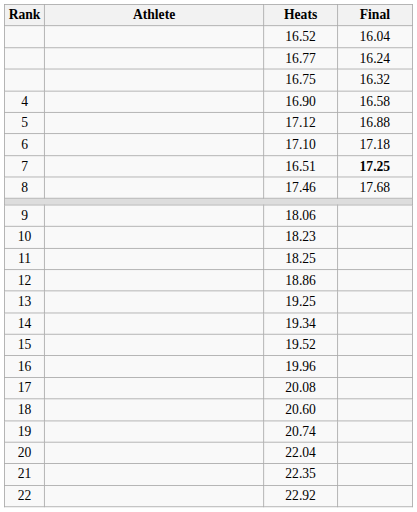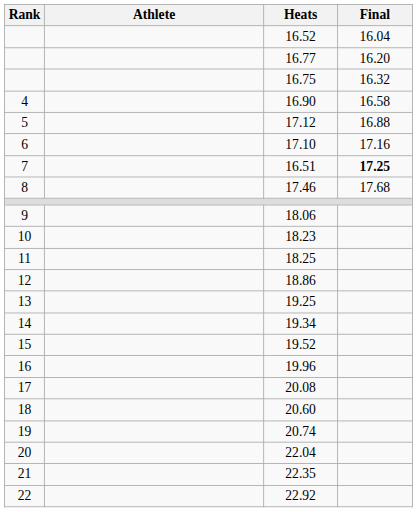 <table class=wikitable style="text-align:center">
 <tr>
 <th width=40>Rank</th>
 <th width=250>Athlete</th>
 <th width=80>Heats</th>
 <th width=80>Final</th>
 </tr>
 <tr>
 <td></td>
 <td align=left></td>
 <td>16.52</td>
 <td>16.04</td>
 </tr>
 <tr>
 <td></td>
 <td align=left></td>
 <td>16.77</td>
-<td>16.24</td>
+<td>16.20</td>
 </tr>
 <tr>
 <td></td>
 <td align=left></td>
 <td>16.75</td>
 <td>16.32</td>
 </tr>
 <tr>
 <td>4</td>
 <td align=left></td>
 <td>16.90</td>
 <td>16.58</td>
 </tr>
 <tr>
 <td>5</td>
 <td align=left></td>
 <td>17.12</td>
 <td>16.88</td>
 </tr>
 <tr>
 <td>6</td>
 <td align=left></td>
 <td>17.10</td>
-<td>17.18</td>
+<td>17.16</td>
 </tr>
 <tr>
 <td>7</td>
 <td align=left></td>
 <td>16.51</td>
 <td><strong>17.25</strong></td>
 </tr>
 <tr>
 <td>8</td>
 <td align=left></td>
 <td>17.46</td>
 <td>17.68</td>
 </tr>
 <tr bgcolor=#DDDDDD>
 <td colspan=4></td>
 </tr>
 <tr>
 <td>9</td>
 <td align=left></td>
 <td>18.06</td>
 <td></td>
 </tr>
 <tr>
 <td>10</td>
 <td align=left></td>
 <td>18.23</td>
 <td></td>
 </tr>
 <tr>
 <td>11</td>
 <td align=left></td>
 <td>18.25</td>
 <td></td>
 </tr>
 <tr>
 <td>12</td>
 <td align=left></td>
 <td>18.86</td>
 <td></td>
 </tr>
 <tr>
 <td>13</td>
 <td align=left></td>
 <td>19.25</td>
 <td></td>
 </tr>
 <tr>
 <td>14</td>
 <td align=left></td>
 <td>19.34</td>
 <td></td>
 </tr>
 <tr>
 <td>15</td>
 <td align=left></td>
 <td>19.52</td>
 <td></td>
 </tr>
 <tr>
 <td>16</td>
 <td align=left></td>
 <td>19.96</td>
 <td></td>
 </tr>
 <tr>
 <td>17</td>
 <td align=left></td>
 <td>20.08</td>
 <td></td>
 </tr>
 <tr>
 <td>18</td>
 <td align=left></td>
 <td>20.60</td>
 <td></td>
 </tr>
 <tr>
 <td>19</td>
 <td align=left></td>
 <td>20.74</td>
 <td></td>
 </tr>
 <tr>
 <td>20</td>
 <td align=left></td>
 <td>22.04</td>
 <td></td>
 </tr>
 <tr>
 <td>21</td>
 <td align=left></td>
 <td>22.35</td>
 <td></td>
 </tr>
 <tr>
 <td>22</td>
 <td align=left></td>
 <td>22.92</td>
 <td></td>
 </tr>
 </table>
